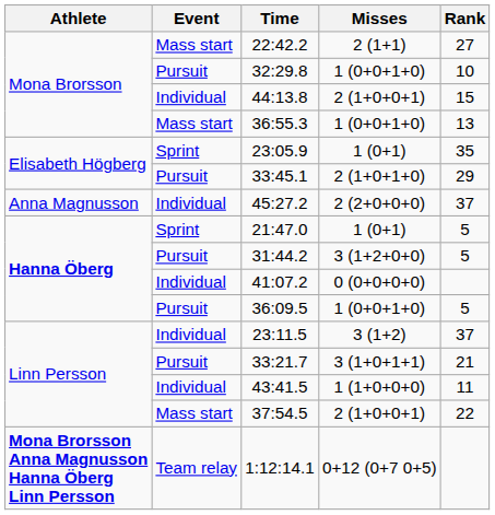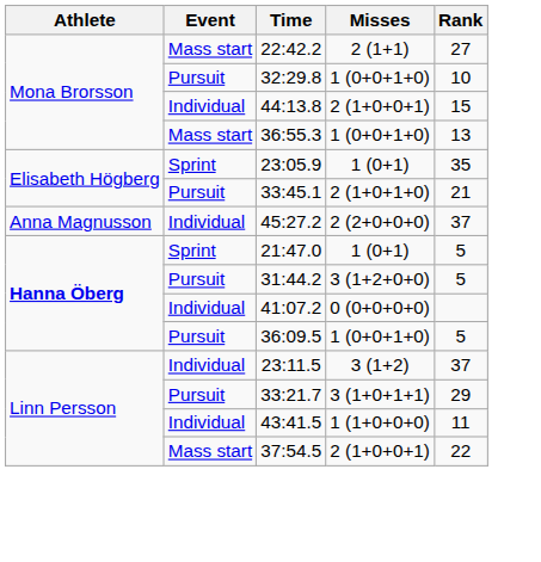 <table class="wikitable" style="font-size:90%">
 <tr>
 <th>Athlete</th>
 <th>Event</th>
 <th>Time</th>
 <th>Misses</th>
 <th>Rank</th>
 </tr>
 <tr align=center>
 <td align=left rowspan=4><a href='#'>Mona Brorsson</a></td>
 <td align=left><a href='#'>Mass start</a></td>
 <td>22:42.2</td>
 <td>2 (1+1)</td>
 <td>27</td>
 </tr>
 <tr align=center>
 <td align=left><a href='#'>Pursuit</a></td>
 <td>32:29.8</td>
 <td>1 (0+0+1+0)</td>
 <td>10</td>
 </tr>
 <tr align=center>
 <td align=left><a href='#'>Individual</a></td>
 <td>44:13.8</td>
 <td>2 (1+0+0+1)</td>
 <td>15</td>
 </tr>
 <tr align=center>
 <td align=left><a href='#'>Mass start</a></td>
 <td>36:55.3</td>
 <td>1 (0+0+1+0)</td>
 <td>13</td>
 </tr>
 <tr align=center>
 <td align=left rowspan=2><a href='#'>Elisabeth Högberg</a></td>
 <td align=left><a href='#'>Sprint</a></td>
 <td>23:05.9</td>
 <td>1 (0+1)</td>
 <td>35</td>
 </tr>
 <tr align=center>
 <td align=left><a href='#'>Pursuit</a></td>
 <td>33:45.1</td>
 <td>2 (1+0+1+0)</td>
-<td>29</td>
+<td>21</td>
 </tr>
 <tr align=center>
 <td align=left><a href='#'>Anna Magnusson</a></td>
 <td align=left><a href='#'>Individual</a></td>
 <td>45:27.2</td>
 <td>2 (2+0+0+0)</td>
 <td>37</td>
 </tr>
 <tr align=center>
 <td align=left rowspan=4><strong><a href='#'>Hanna Öberg</a></strong></td>
 <td align=left><a href='#'>Sprint</a></td>
 <td>21:47.0</td>
 <td>1 (0+1)</td>
 <td>5</td>
 </tr>
 <tr align=center>
 <td align=left><a href='#'>Pursuit</a></td>
 <td>31:44.2</td>
 <td>3 (1+2+0+0)</td>
 <td>5</td>
 </tr>
 <tr align=center>
 <td align=left><a href='#'>Individual</a></td>
 <td>41:07.2</td>
 <td>0 (0+0+0+0)</td>
 <td></td>
 </tr>
 <tr align=center>
 <td align=left><a href='#'>Pursuit</a></td>
 <td>36:09.5</td>
 <td>1 (0+0+1+0)</td>
 <td>5</td>
 </tr>
 <tr align=center>
 <td align=left rowspan=4><a href='#'>Linn Persson</a></td>
 <td align=left><a href='#'>Individual</a></td>
 <td>23:11.5</td>
 <td>3 (1+2)</td>
 <td>37</td>
 </tr>
 <tr align=center>
 <td align=left><a href='#'>Pursuit</a></td>
 <td>33:21.7</td>
 <td>3 (1+0+1+1)</td>
-<td>21</td>
+<td>29</td>
 </tr>
 <tr align=center>
 <td align=left><a href='#'>Individual</a></td>
 <td>43:41.5</td>
 <td>1 (1+0+0+0)</td>
 <td>11</td>
 </tr>
 <tr align=center>
 <td align=left><a href='#'>Mass start</a></td>
 <td>37:54.5</td>
 <td>2 (1+0+0+1)</td>
 <td>22</td>
 </tr>
-<tr align=center>
-<td align=left><strong><a href='#'>Mona Brorsson</a><br><a href='#'>Anna Magnusson</a><br><a href='#'>Hanna Öberg</a><br><a href='#'>Linn Persson</a></strong></td>
-<td align=left><a href='#'>Team relay</a></td>
-<td>1:12:14.1</td>
-<td>0+12 (0+7 0+5)</td>
-<td></td>
-</tr>
 </table>
